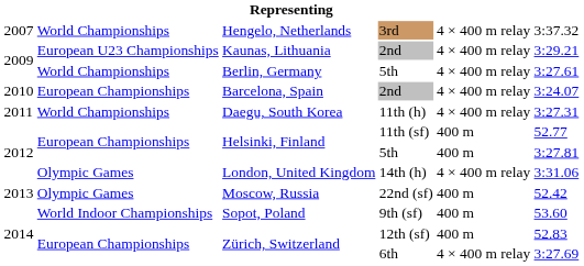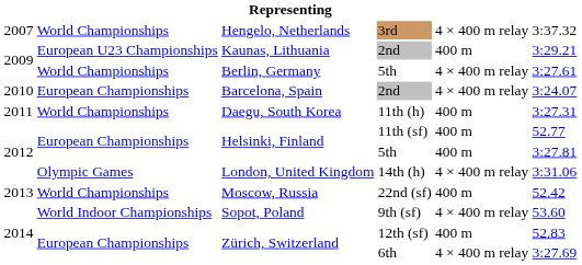 <table>
 <tr>
 <th colspan="6">Representing </th>
 </tr>
 <tr>
 <td>2007</td>
 <td><a href='#'>World Championships</a></td>
 <td><a href='#'>Hengelo, Netherlands</a></td>
 <td bgcolor=cc9966>3rd</td>
 <td>4 × 400 m relay</td>
 <td>3:37.32</td>
 </tr>
 <tr>
 <td rowspan=2>2009</td>
 <td><a href='#'>European U23 Championships</a></td>
 <td><a href='#'>Kaunas, Lithuania</a></td>
 <td bgcolor=silver>2nd</td>
-<td>4 × 400 m relay</td>
+<td>400 m</td>
 <td><a href='#'>3:29.21</a></td>
 </tr>
 <tr>
 <td><a href='#'>World Championships</a></td>
 <td><a href='#'>Berlin, Germany</a></td>
 <td>5th</td>
 <td>4 × 400 m relay</td>
 <td><a href='#'>3:27.61</a></td>
 </tr>
 <tr>
 <td>2010</td>
 <td><a href='#'>European Championships</a></td>
 <td><a href='#'>Barcelona, Spain</a></td>
 <td bgcolor=silver>2nd</td>
 <td>4 × 400 m relay</td>
 <td><a href='#'>3:24.07</a></td>
 </tr>
 <tr>
 <td>2011</td>
 <td><a href='#'>World Championships</a></td>
 <td><a href='#'>Daegu, South Korea</a></td>
 <td>11th (h)</td>
-<td>4 × 400 m relay</td>
+<td>400 m</td>
 <td><a href='#'>3:27.31</a></td>
 </tr>
 <tr>
 <td rowspan=3>2012</td>
 <td rowspan=2><a href='#'>European Championships</a></td>
 <td rowspan=2><a href='#'>Helsinki, Finland</a></td>
 <td>11th (sf)</td>
 <td>400 m</td>
 <td><a href='#'>52.77</a></td>
 </tr>
 <tr>
 <td>5th</td>
 <td>400 m</td>
 <td><a href='#'>3:27.81</a></td>
 </tr>
 <tr>
 <td><a href='#'>Olympic Games</a></td>
 <td><a href='#'>London, United Kingdom</a></td>
 <td>14th (h)</td>
 <td>4 × 400 m relay</td>
 <td><a href='#'>3:31.06</a></td>
 </tr>
 <tr>
 <td>2013</td>
-<td><a href='#'>Olympic Games</a></td>
+<td><a href='#'>World Championships</a></td>
 <td><a href='#'>Moscow, Russia</a></td>
 <td>22nd (sf)</td>
 <td>400 m</td>
 <td><a href='#'>52.42</a></td>
 </tr>
 <tr>
 <td rowspan=3>2014</td>
 <td><a href='#'>World Indoor Championships</a></td>
 <td><a href='#'>Sopot, Poland</a></td>
 <td>9th (sf)</td>
-<td>400 m</td>
+<td>4 × 400 m relay</td>
 <td><a href='#'>53.60</a></td>
 </tr>
 <tr>
 <td rowspan=2><a href='#'>European Championships</a></td>
 <td rowspan=2><a href='#'>Zürich, Switzerland</a></td>
 <td>12th (sf)</td>
 <td>400 m</td>
 <td><a href='#'>52.83</a></td>
 </tr>
 <tr>
 <td>6th</td>
 <td>4 × 400 m relay</td>
 <td><a href='#'>3:27.69</a></td>
 </tr>
 </table>
